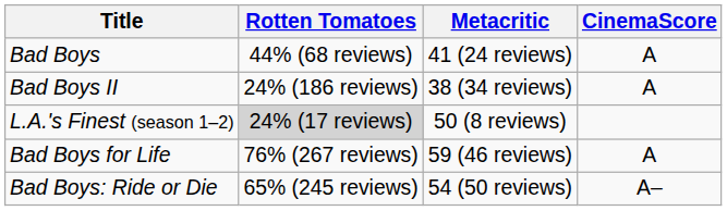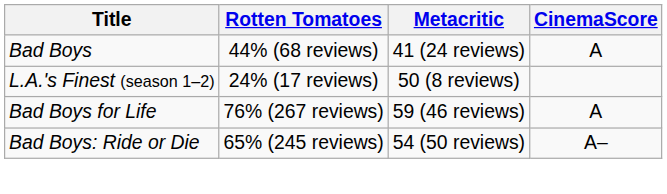 <table class="wikitable" style="text-align: center;">
 <tr>
 <th>Title</th>
 <th><a href='#'>Rotten Tomatoes</a></th>
 <th><a href='#'>Metacritic</a></th>
 <th><a href='#'>CinemaScore</a></th>
 </tr>
 <tr>
 <td style="text-align: left;"><em>Bad Boys</em></td>
 <td>44% (68 reviews)</td>
 <td>41 (24 reviews)</td>
 <td>A</td>
 </tr>
 <tr>
-<td style="text-align: left;"><em>Bad Boys II</em></td>
-<td>24% (186 reviews)</td>
-<td>38 (34 reviews)</td>
-<td>A</td>
-</tr>
-<tr>
 <td style="text-align: left;"><em>L.A.'s Finest</em> <small>(season 1–2)</small></td>
-<td style="background: lightgrey;">24% (17 reviews)</td>
+<td>24% (17 reviews)</td>
 <td>50 (8 reviews)</td>
 <td></td>
 </tr>
 <tr>
 <td style="text-align: left;"><em>Bad Boys for Life</em></td>
 <td>76% (267 reviews)</td>
 <td>59 (46 reviews)</td>
 <td>A</td>
 </tr>
 <tr>
 <td style="text-align: left;"><em>Bad Boys: Ride or Die</em></td>
 <td>65% (245 reviews)</td>
 <td>54 (50 reviews)</td>
 <td>A–</td>
 </tr>
 </table>
